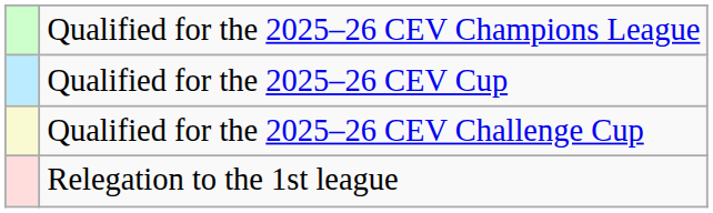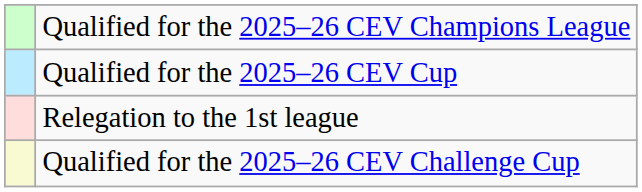 <table class="wikitable" style="text-align: left;">
 <tr>
 <td width=10px bgcolor=#CCFFCC></td>
 <td>Qualified for the <a href='#'>2025–26 CEV Champions League</a></td>
 </tr>
 <tr>
 <td width=10px bgcolor=#BBEBFF></td>
 <td>Qualified for the <a href='#'>2025–26 CEV Cup</a></td>
 </tr>
 <tr>
+<td width=10px bgcolor=#FFDDDD></td>
+<td>Relegation to the 1st league</td>
+</tr>
+<tr>
 <td width=10px bgcolor=#FAFAD2></td>
 <td>Qualified for the <a href='#'>2025–26 CEV Challenge Cup</a></td>
 </tr>
-<tr>
-<td width=10px bgcolor=#FFDDDD></td>
-<td>Relegation to the 1st league</td>
-</tr>
 </table>
